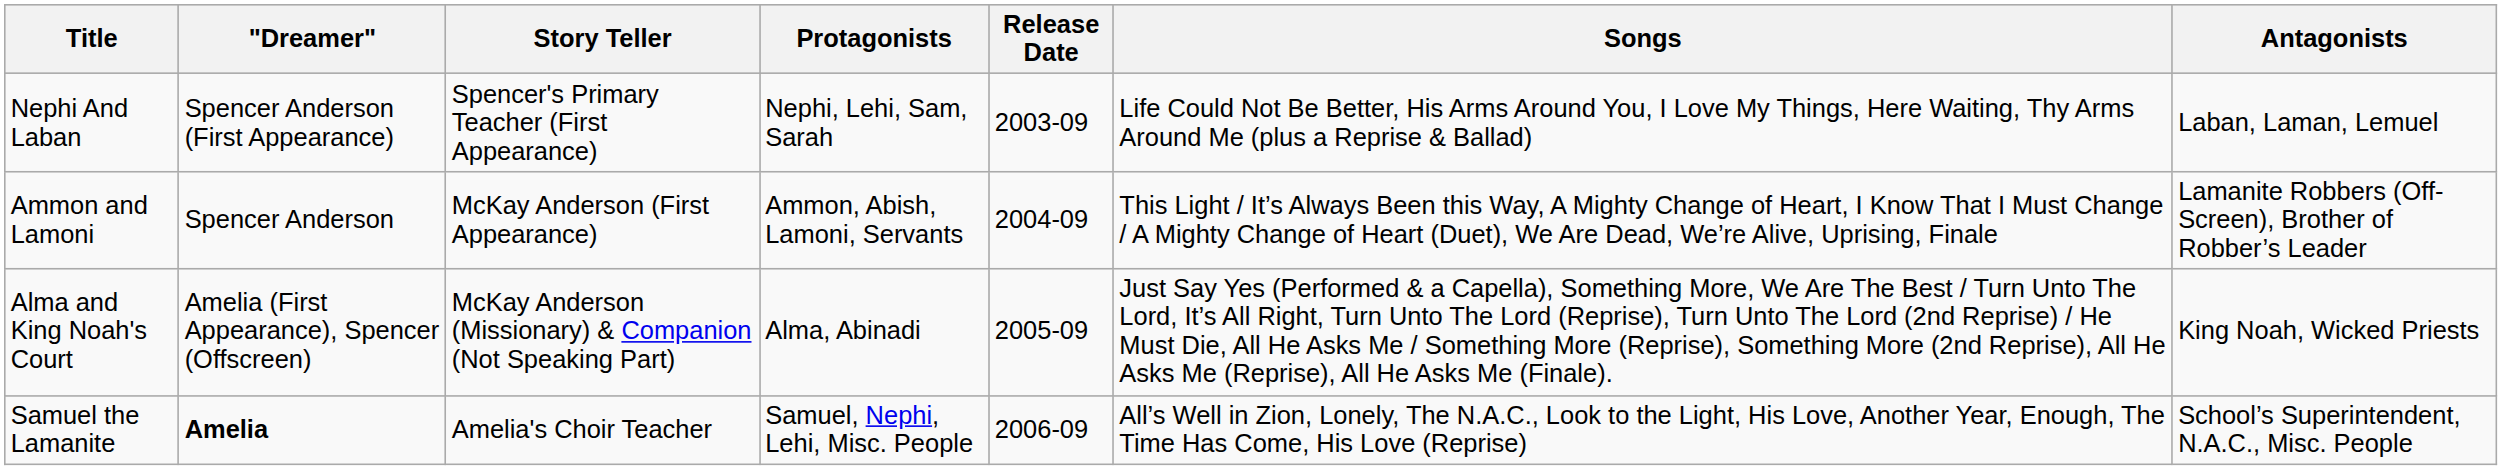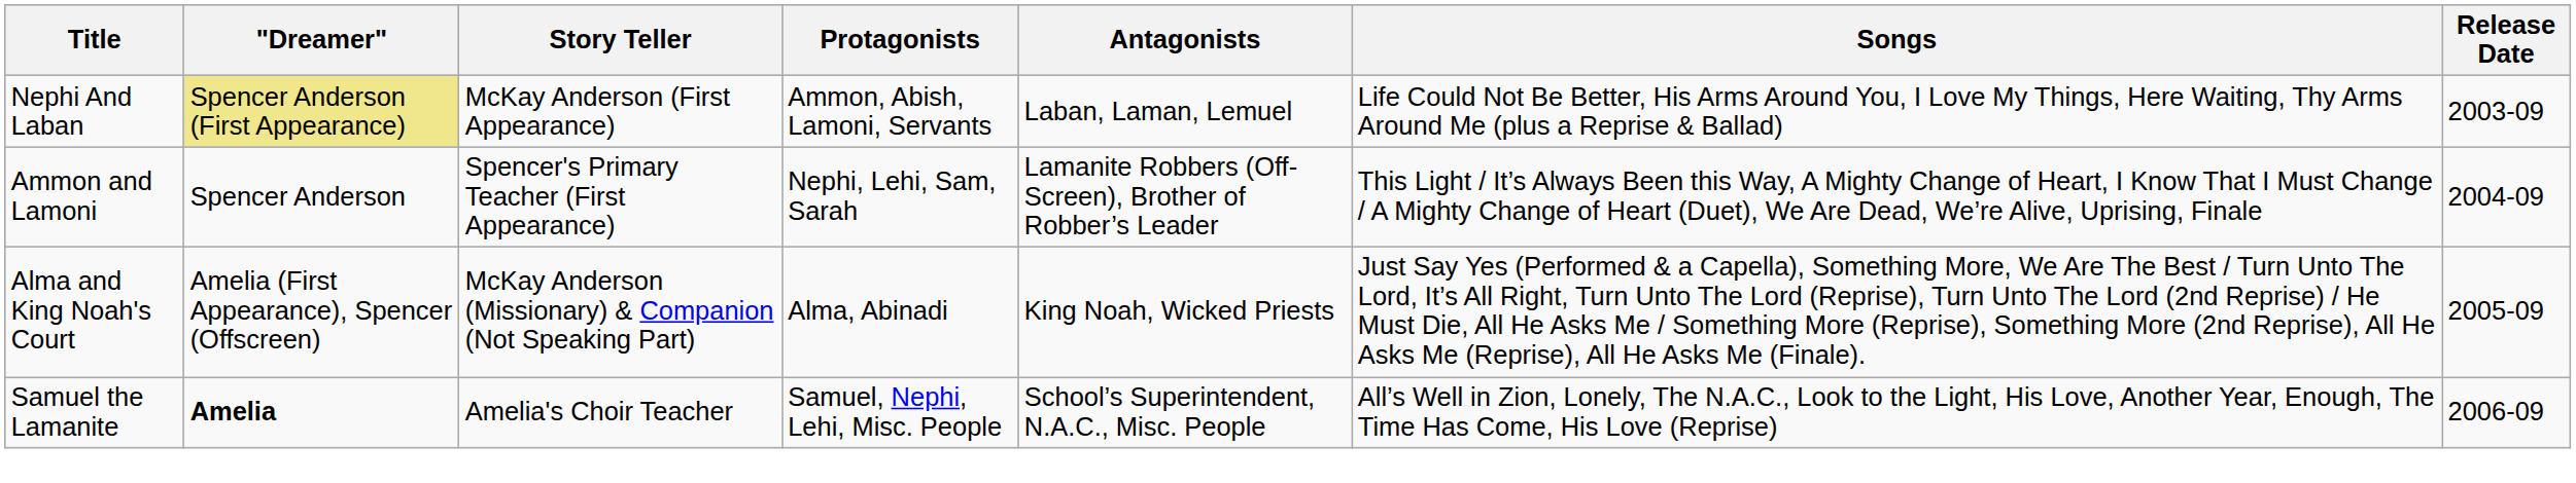 <table class="wikitable sortable">
 <tr>
 <th>Title</th>
 <th>"Dreamer"</th>
 <th>Story Teller</th>
 <th>Protagonists</th>
+<th>Antagonists</th>
+<th>Songs</th>
 <th>Release Date</th>
-<th>Songs</th>
-<th>Antagonists</th>
 </tr>
 <tr>
 <td>Nephi And Laban</td>
-<td>Spencer Anderson (First Appearance)</td>
-<td>Spencer's Primary Teacher (First Appearance)</td>
-<td>Nephi, Lehi, Sam, Sarah</td>
+<td style="background: khaki;">Spencer Anderson (First Appearance)</td>
+<td>McKay Anderson (First Appearance)</td>
+<td>Ammon, Abish, Lamoni, Servants</td>
+<td>Laban, Laman, Lemuel</td>
+<td>Life Could Not Be Better, His Arms Around You, I Love My Things, Here Waiting, Thy Arms Around Me (plus a Reprise & Ballad)</td>
 <td>2003-09</td>
-<td>Life Could Not Be Better, His Arms Around You, I Love My Things, Here Waiting, Thy Arms Around Me (plus a Reprise & Ballad)</td>
-<td>Laban, Laman, Lemuel</td>
 </tr>
 <tr>
 <td>Ammon and Lamoni</td>
 <td>Spencer Anderson</td>
-<td>McKay Anderson (First Appearance)</td>
-<td>Ammon, Abish, Lamoni, Servants</td>
+<td>Spencer's Primary Teacher (First Appearance)</td>
+<td>Nephi, Lehi, Sam, Sarah</td>
+<td>Lamanite Robbers (Off-Screen), Brother of Robber’s Leader</td>
+<td>This Light / It’s Always Been this Way, A Mighty Change of Heart, I Know That I Must Change / A Mighty Change of Heart (Duet), We Are Dead, We’re Alive, Uprising, Finale</td>
 <td>2004-09</td>
-<td>This Light / It’s Always Been this Way, A Mighty Change of Heart, I Know That I Must Change / A Mighty Change of Heart (Duet), We Are Dead, We’re Alive, Uprising, Finale</td>
-<td>Lamanite Robbers (Off-Screen), Brother of Robber’s Leader</td>
 </tr>
 <tr>
 <td>Alma and King Noah's Court</td>
 <td>Amelia (First Appearance), Spencer (Offscreen)</td>
 <td>McKay Anderson (Missionary) & <a href='#'>Companion</a> (Not Speaking Part)</td>
 <td>Alma, Abinadi</td>
+<td>King Noah, Wicked Priests</td>
+<td>Just Say Yes (Performed & a Capella), Something More, We Are The Best / Turn Unto The Lord, It’s All Right, Turn Unto The Lord (Reprise), Turn Unto The Lord (2nd Reprise) / He Must Die, All He Asks Me / Something More (Reprise), Something More (2nd Reprise), All He Asks Me (Reprise), All He Asks Me (Finale).</td>
 <td>2005-09</td>
-<td>Just Say Yes (Performed & a Capella), Something More, We Are The Best / Turn Unto The Lord, It’s All Right, Turn Unto The Lord (Reprise), Turn Unto The Lord (2nd Reprise) / He Must Die, All He Asks Me / Something More (Reprise), Something More (2nd Reprise), All He Asks Me (Reprise), All He Asks Me (Finale).</td>
-<td>King Noah, Wicked Priests</td>
 </tr>
 <tr>
 <td>Samuel the Lamanite</td>
 <td><strong>Amelia</strong></td>
 <td>Amelia's Choir Teacher</td>
 <td>Samuel, <a href='#'>Nephi</a>, Lehi, Misc. People</td>
+<td>School’s Superintendent, N.A.C., Misc. People</td>
+<td>All’s Well in Zion, Lonely, The N.A.C., Look to the Light, His Love, Another Year, Enough, The Time Has Come, His Love (Reprise)</td>
 <td>2006-09</td>
-<td>All’s Well in Zion, Lonely, The N.A.C., Look to the Light, His Love, Another Year, Enough, The Time Has Come, His Love (Reprise)</td>
-<td>School’s Superintendent, N.A.C., Misc. People</td>
 </tr>
 </table>
